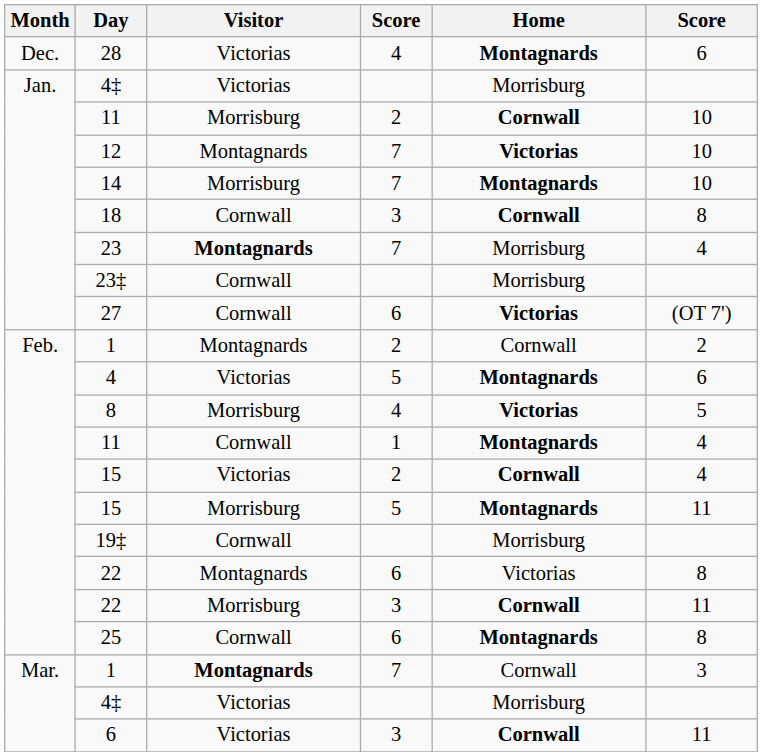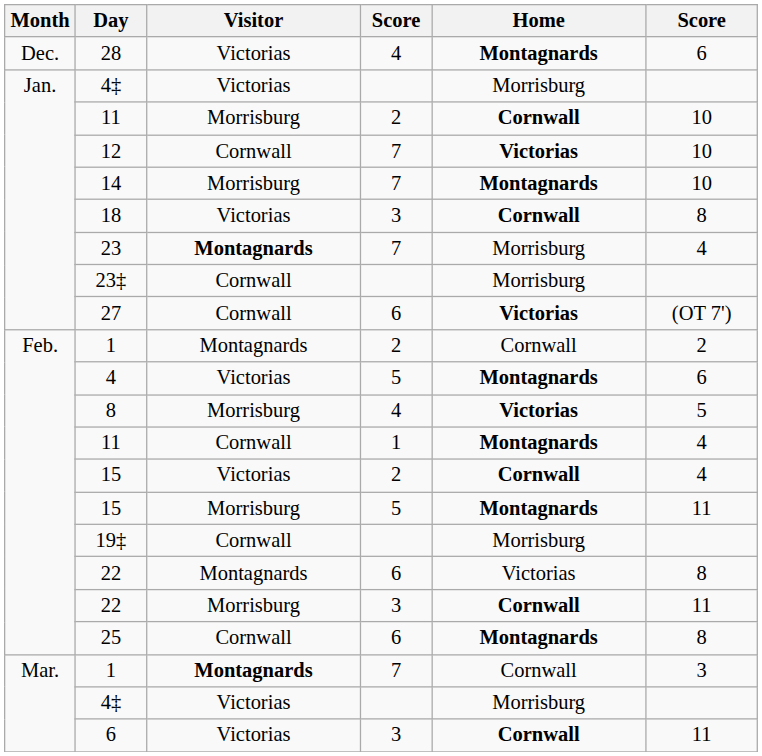 <table class="wikitable" style="text-align:center;">
 <tr>
 <th style="width:3em">Month</th>
 <th style="width:3em">Day</th>
 <th style="width:10em">Visitor</th>
 <th style="width:3em">Score</th>
 <th style="width:10em">Home</th>
 <th style="width:5em">Score</th>
 </tr>
 <tr>
 <td>Dec.</td>
 <td>28</td>
 <td>Victorias</td>
 <td>4</td>
 <td><strong>Montagnards</strong></td>
 <td>6</td>
 </tr>
 <tr>
 <td rowspan=8 valign=top>Jan.</td>
 <td>4‡</td>
 <td>Victorias</td>
 <td></td>
 <td>Morrisburg</td>
 <td></td>
 </tr>
 <tr>
 <td>11</td>
 <td>Morrisburg</td>
 <td>2</td>
 <td><strong>Cornwall</strong></td>
 <td>10</td>
 </tr>
 <tr>
 <td>12</td>
-<td>Montagnards</td>
+<td>Cornwall</td>
 <td>7</td>
 <td><strong>Victorias</strong></td>
 <td>10</td>
 </tr>
 <tr>
 <td>14</td>
 <td>Morrisburg</td>
 <td>7</td>
 <td><strong>Montagnards</strong></td>
 <td>10</td>
 </tr>
 <tr>
 <td>18</td>
-<td>Cornwall</td>
+<td>Victorias</td>
 <td>3</td>
 <td><strong>Cornwall</strong></td>
 <td>8</td>
 </tr>
 <tr>
 <td>23</td>
 <td><strong>Montagnards</strong></td>
 <td>7</td>
 <td>Morrisburg</td>
 <td>4</td>
 </tr>
 <tr>
 <td>23‡</td>
 <td>Cornwall</td>
 <td></td>
 <td>Morrisburg</td>
 <td></td>
 </tr>
 <tr>
 <td>27</td>
 <td>Cornwall</td>
 <td>6</td>
 <td><strong>Victorias</strong></td>
 <td>(OT 7')</td>
 </tr>
 <tr>
 <td rowspan=10 valign=top>Feb.</td>
 <td>1</td>
 <td>Montagnards</td>
 <td>2</td>
 <td>Cornwall</td>
 <td>2</td>
 </tr>
 <tr>
 <td>4</td>
 <td>Victorias</td>
 <td>5</td>
 <td><strong>Montagnards</strong></td>
 <td>6</td>
 </tr>
 <tr>
 <td>8</td>
 <td>Morrisburg</td>
 <td>4</td>
 <td><strong>Victorias</strong></td>
 <td>5</td>
 </tr>
 <tr>
 <td>11</td>
 <td>Cornwall</td>
 <td>1</td>
 <td><strong>Montagnards</strong></td>
 <td>4</td>
 </tr>
 <tr>
 <td>15</td>
 <td>Victorias</td>
 <td>2</td>
 <td><strong>Cornwall</strong></td>
 <td>4</td>
 </tr>
 <tr>
 <td>15</td>
 <td>Morrisburg</td>
 <td>5</td>
 <td><strong>Montagnards</strong></td>
 <td>11</td>
 </tr>
 <tr>
 <td>19‡</td>
 <td>Cornwall</td>
 <td></td>
 <td>Morrisburg</td>
 <td></td>
 </tr>
 <tr>
 <td>22</td>
 <td>Montagnards</td>
 <td>6</td>
 <td>Victorias</td>
 <td>8</td>
 </tr>
 <tr>
 <td>22</td>
 <td>Morrisburg</td>
 <td>3</td>
 <td><strong>Cornwall</strong></td>
 <td>11</td>
 </tr>
 <tr>
 <td>25</td>
 <td>Cornwall</td>
 <td>6</td>
 <td><strong>Montagnards</strong></td>
 <td>8</td>
 </tr>
 <tr>
 <td rowspan=3 valign=top>Mar.</td>
 <td>1</td>
 <td><strong>Montagnards</strong></td>
 <td>7</td>
 <td>Cornwall</td>
 <td>3</td>
 </tr>
 <tr>
 <td>4‡</td>
 <td>Victorias</td>
 <td></td>
 <td>Morrisburg</td>
 <td></td>
 </tr>
 <tr>
 <td>6</td>
 <td>Victorias</td>
 <td>3</td>
 <td><strong>Cornwall</strong></td>
 <td>11</td>
 </tr>
 <tr>
 </tr>
 </table>
